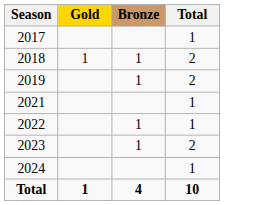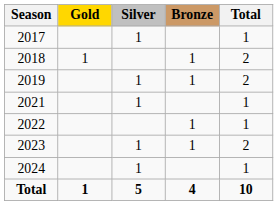 <table class="wikitable" style="text-align:center">
 <tr>
 <th width = "55">Season</th>
 <th width = "55" style="background: gold;">Gold</th>
+<th width = "55" style="background: silver;">Silver</th>
 <th width = "55" style="background: #cc9966;">Bronze</th>
 <th width = "55">Total</th>
 </tr>
 <tr>
 <td>2017</td>
 <td></td>
+<td>1</td>
 <td></td>
 <td>1</td>
 </tr>
 <tr>
 <td>2018</td>
 <td>1</td>
+<td></td>
 <td>1</td>
 <td>2</td>
 </tr>
 <tr>
 <td>2019</td>
 <td></td>
 <td>1</td>
+<td>1</td>
 <td>2</td>
 </tr>
 <tr>
 <td>2021</td>
 <td></td>
+<td>1</td>
 <td></td>
 <td>1</td>
 </tr>
 <tr>
 <td>2022</td>
+<td></td>
 <td></td>
 <td>1</td>
 <td>1</td>
 </tr>
 <tr>
 <td>2023</td>
 <td></td>
 <td>1</td>
+<td>1</td>
 <td>2</td>
 </tr>
 <tr>
 <td>2024</td>
 <td></td>
+<td>1</td>
 <td></td>
 <td>1</td>
 </tr>
 <tr>
 <td><strong>Total</strong></td>
 <td><strong>1</strong></td>
+<td><strong>5</strong></td>
 <td><strong>4</strong></td>
 <td><strong>10</strong></td>
 </tr>
 </table>
